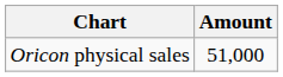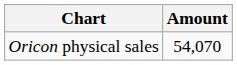 <table class="wikitable">
 <tr>
 <th>Chart</th>
 <th>Amount</th>
 </tr>
 <tr>
 <td><em>Oricon</em> physical sales</td>
-<td align="center">51,000</td>
+<td align="center">54,070</td>
 </tr>
 </table>
